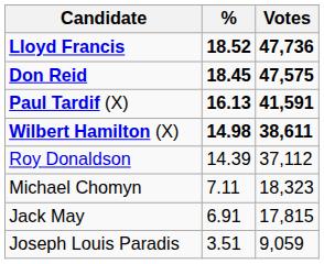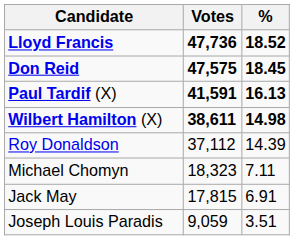 <table class="wikitable">
 <tr>
 <th style="width: 170px">Candidate</th>
+<th style="width: 50px">Votes</th>
 <th style="width: 40px">%</th>
-<th style="width: 50px">Votes</th>
 </tr>
 <tr>
 <td><strong><a href='#'>Lloyd Francis</a></strong></td>
+<td><strong>47,736</strong></td>
 <td><strong>18.52</strong></td>
-<td><strong>47,736</strong></td>
 </tr>
 <tr>
 <td><strong><a href='#'>Don Reid</a></strong></td>
+<td><strong>47,575</strong></td>
 <td><strong>18.45</strong></td>
-<td><strong>47,575</strong></td>
 </tr>
 <tr>
 <td><strong><a href='#'>Paul Tardif</a></strong> (X)</td>
+<td><strong>41,591</strong></td>
 <td><strong>16.13</strong></td>
-<td><strong>41,591</strong></td>
 </tr>
 <tr>
 <td><strong><a href='#'>Wilbert Hamilton</a></strong> (X)</td>
+<td><strong>38,611</strong></td>
 <td><strong>14.98</strong></td>
-<td><strong>38,611</strong></td>
 </tr>
 <tr>
 <td><a href='#'>Roy Donaldson</a></td>
+<td>37,112</td>
 <td>14.39</td>
-<td>37,112</td>
 </tr>
 <tr>
 <td>Michael Chomyn</td>
+<td>18,323</td>
 <td>7.11</td>
-<td>18,323</td>
 </tr>
 <tr>
 <td>Jack May</td>
+<td>17,815</td>
 <td>6.91</td>
-<td>17,815</td>
 </tr>
 <tr>
 <td>Joseph Louis Paradis</td>
+<td>9,059</td>
 <td>3.51</td>
-<td>9,059</td>
 </tr>
 </table>
